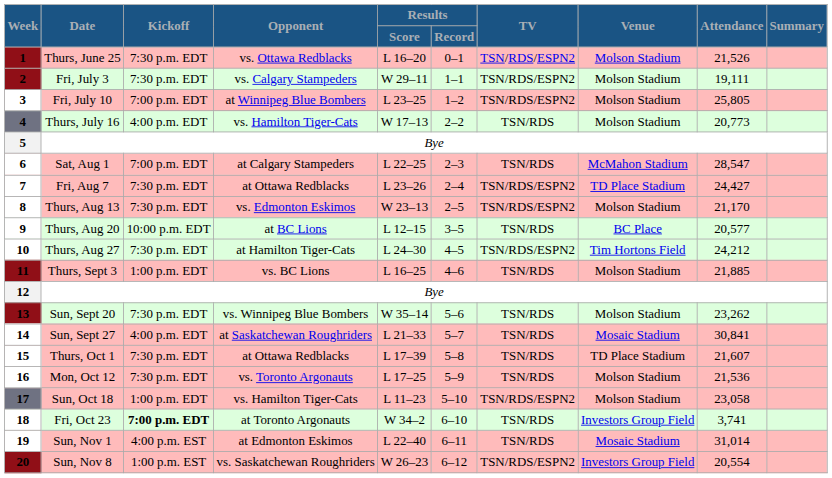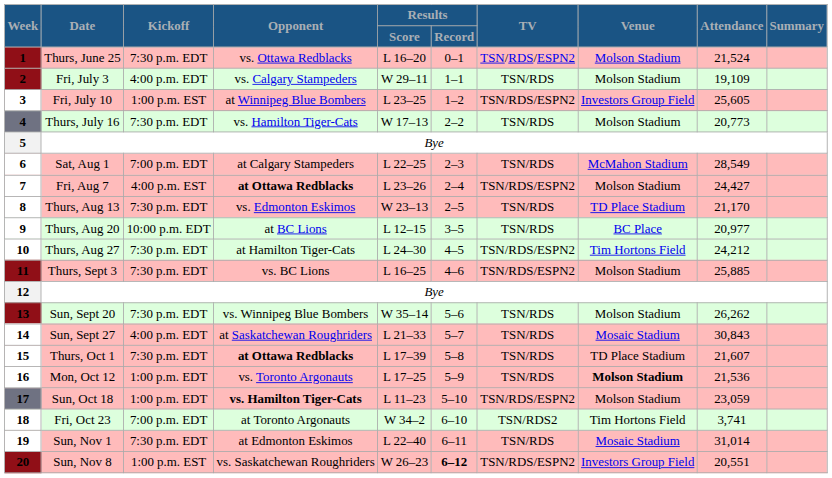 <table class="wikitable" style="font-size: 95%;">
 <tr>
 <th style="background:#1A5484;color:#A9AFB5;" rowspan=2>Week</th>
 <th style="background:#1A5484;color:#A9AFB5;" rowspan=2>Date</th>
 <th style="background:#1A5484;color:#A9AFB5;" rowspan=2>Kickoff</th>
 <th style="background:#1A5484;color:#A9AFB5;" rowspan=2>Opponent</th>
 <th style="background:#1A5484;color:#A9AFB5;" colspan=2>Results</th>
 <th style="background:#1A5484;color:#A9AFB5;" rowspan=2>TV</th>
 <th style="background:#1A5484;color:#A9AFB5;" rowspan=2>Venue</th>
 <th style="background:#1A5484;color:#A9AFB5;" rowspan=2>Attendance</th>
 <th style="background:#1A5484;color:#A9AFB5;" rowspan=2>Summary</th>
 </tr>
 <tr>
 <th style="background:#1A5484;color:#A9AFB5;">Score</th>
 <th style="background:#1A5484;color:#A9AFB5;">Record</th>
 </tr>
 <tr align="center" bgcolor="#ffbbbb">
 <th style="text-align:center; background:#900F17;"><span><strong>1</strong></span></th>
 <td align="center">Thurs, June 25</td>
 <td align="center">7:30 p.m. EDT</td>
 <td align="center">vs. <a href='#'>Ottawa Redblacks</a></td>
 <td align="center">L 16–20</td>
 <td align="center">0–1</td>
 <td align="center"><a href='#'>TSN</a>/<a href='#'>RDS</a>/<a href='#'>ESPN2</a></td>
 <td align="center"><a href='#'>Molson Stadium</a></td>
-<td align="center">21,526</td>
+<td align="center">21,524</td>
 <td align="center"></td>
 </tr>
 <tr align="center" bgcolor="#ddffdd">
 <th style="text-align:center; background:#900F17;"><span><strong>2</strong></span></th>
 <td align="center">Fri, July 3</td>
-<td align="center">7:30 p.m. EDT</td>
+<td align="center">4:00 p.m. EDT</td>
 <td align="center">vs. <a href='#'>Calgary Stampeders</a></td>
 <td align="center">W 29–11</td>
 <td align="center">1–1</td>
-<td align="center">TSN/RDS/ESPN2</td>
+<td align="center">TSN/RDS</td>
 <td align="center">Molson Stadium</td>
-<td align="center">19,111</td>
+<td align="center">19,109</td>
 <td align="center"></td>
 </tr>
 <tr align="center" bgcolor="#ffbbbb">
 <td style="text-align:center; background:white;"><span><strong>3</strong></span></td>
 <td align="center">Fri, July 10</td>
-<td align="center">7:00 p.m. EDT</td>
+<td align="center">1:00 p.m. EST</td>
 <td align="center">at <a href='#'>Winnipeg Blue Bombers</a></td>
 <td align="center">L 23–25</td>
 <td align="center">1–2</td>
 <td align="center">TSN/RDS/ESPN2</td>
-<td align="center">Molson Stadium</td>
-<td align="center">25,805</td>
+<td align="center"><a href='#'>Investors Group Field</a></td>
+<td align="center">25,605</td>
 <td align="center"></td>
 </tr>
 <tr align="center" bgcolor="#ddffdd">
 <th style="text-align:center; background:#6F7282;"><span><strong>4</strong></span></th>
 <td align="center">Thurs, July 16</td>
-<td align="center">4:00 p.m. EDT</td>
+<td align="center">7:30 p.m. EDT</td>
 <td align="center">vs. <a href='#'>Hamilton Tiger-Cats</a></td>
 <td align="center">W 17–13</td>
 <td align="center">2–2</td>
 <td align="center">TSN/RDS</td>
 <td align="center">Molson Stadium</td>
 <td align="center">20,773</td>
 <td align="center"></td>
 </tr>
 <tr align="center" bgcolor="#ffffff">
 <th align="center"><strong>5</strong></th>
 <td colspan=9 align="center" valign="middle"><em>Bye</em></td>
 </tr>
 <tr align="center" bgcolor="#ffbbbb">
 <td style="text-align:center; background:white;"><span><strong>6</strong></span></td>
 <td align="center">Sat, Aug 1</td>
 <td align="center">7:00 p.m. EDT</td>
 <td align="center">at Calgary Stampeders</td>
 <td align="center">L 22–25</td>
 <td align="center">2–3</td>
 <td align="center">TSN/RDS</td>
 <td align="center"><a href='#'>McMahon Stadium</a></td>
-<td align="center">28,547</td>
+<td align="center">28,549</td>
 <td align="center"></td>
 </tr>
 <tr align="center" bgcolor="#ffbbbb">
 <td style="text-align:center; background:white;"><span><strong>7</strong></span></td>
 <td align="center">Fri, Aug 7</td>
-<td align="center">7:30 p.m. EDT</td>
-<td align="center">at Ottawa Redblacks</td>
+<td align="center">4:00 p.m. EST</td>
+<td align="center"><strong>at Ottawa Redblacks</strong></td>
 <td align="center">L 23–26</td>
 <td align="center">2–4</td>
 <td align="center">TSN/RDS/ESPN2</td>
-<td align="center"><a href='#'>TD Place Stadium</a></td>
+<td align="center">Molson Stadium</td>
 <td align="center">24,427</td>
 <td align="center"></td>
 </tr>
 <tr align="center" bgcolor="#ffbbbb">
 <td style="text-align:center; background:white;"><span><strong>8</strong></span></td>
 <td align="center">Thurs, Aug 13</td>
 <td align="center">7:30 p.m. EDT</td>
 <td align="center">vs. <a href='#'>Edmonton Eskimos</a></td>
 <td align="center">W 23–13</td>
 <td align="center">2–5</td>
-<td align="center">TSN/RDS/ESPN2</td>
-<td align="center">Molson Stadium</td>
+<td align="center">TSN/RDS</td>
+<td align="center"><a href='#'>TD Place Stadium</a></td>
 <td align="center">21,170</td>
 <td align="center"></td>
 </tr>
 <tr align="center" bgcolor="#ddffdd">
 <td style="text-align:center; background:white;"><span><strong>9</strong></span></td>
 <td align="center">Thurs, Aug 20</td>
 <td align="center">10:00 p.m. EDT</td>
 <td align="center">at <a href='#'>BC Lions</a></td>
 <td align="center">L 12–15</td>
 <td align="center">3–5</td>
 <td align="center">TSN/RDS</td>
 <td align="center"><a href='#'>BC Place</a></td>
-<td align="center">20,577</td>
+<td align="center">20,977</td>
 <td align="center"></td>
 </tr>
 <tr align="center" bgcolor="#ddffdd">
 <td style="text-align:center; background:white;"><span><strong>10</strong></span></td>
 <td align="center">Thurs, Aug 27</td>
 <td align="center">7:30 p.m. EDT</td>
 <td align="center">at Hamilton Tiger-Cats</td>
 <td align="center">L 24–30 </td>
 <td align="center">4–5</td>
 <td align="center">TSN/RDS/ESPN2</td>
 <td align="center"><a href='#'>Tim Hortons Field</a></td>
 <td align="center">24,212</td>
 <td align="center"></td>
 </tr>
 <tr align="center" bgcolor="#ffbbbb">
 <th style="text-align:center; background:#900F17;"><span><strong>11</strong></span></th>
 <td align="center">Thurs, Sept 3</td>
-<td align="center">1:00 p.m. EDT</td>
+<td align="center">7:30 p.m. EDT</td>
 <td align="center">vs. BC Lions</td>
 <td align="center">L 16–25</td>
 <td align="center">4–6</td>
-<td align="center">TSN/RDS</td>
+<td align="center">TSN/RDS/ESPN2</td>
 <td align="center">Molson Stadium</td>
-<td align="center">21,885</td>
+<td align="center">25,885</td>
 <td align="center"></td>
 </tr>
 <tr align="center" bgcolor="#ffffff">
 <th align="center"><strong>12</strong></th>
 <td colspan=9 align="center" valign="middle"><em>Bye</em></td>
 </tr>
 <tr align="center" bgcolor="#ddffdd">
 <th style="text-align:center; background:#900F17;"><span><strong>13</strong></span></th>
 <td align="center">Sun, Sept 20</td>
 <td align="center">7:30 p.m. EDT</td>
 <td align="center">vs. Winnipeg Blue Bombers</td>
 <td align="center">W 35–14</td>
 <td align="center">5–6</td>
 <td align="center">TSN/RDS</td>
 <td align="center">Molson Stadium</td>
-<td align="center">23,262</td>
+<td align="center">26,262</td>
 <td align="center"></td>
 </tr>
 <tr align="center" bgcolor="#ffbbbb">
 <td style="text-align:center; background:white;"><span><strong>14</strong></span></td>
 <td align="center">Sun, Sept 27</td>
 <td align="center">4:00 p.m. EDT</td>
 <td align="center">at <a href='#'>Saskatchewan Roughriders</a></td>
 <td align="center">L 21–33</td>
 <td align="center">5–7</td>
 <td align="center">TSN/RDS</td>
 <td align="center"><a href='#'>Mosaic Stadium</a></td>
-<td align="center">30,841</td>
+<td align="center">30,843</td>
 <td align="center"></td>
 </tr>
 <tr align="center" bgcolor="#ffbbbb">
 <td style="text-align:center; background:white;"><span><strong>15</strong></span></td>
 <td align="center">Thurs, Oct 1</td>
 <td align="center">7:30 p.m. EDT</td>
-<td align="center">at Ottawa Redblacks</td>
+<td align="center"><strong>at Ottawa Redblacks</strong></td>
 <td align="center">L 17–39</td>
 <td align="center">5–8</td>
 <td align="center">TSN/RDS</td>
 <td align="center">TD Place Stadium</td>
 <td align="center">21,607</td>
 <td align="center"></td>
 </tr>
 <tr align="center" bgcolor="#ffbbbb">
 <td style="text-align:center; background:white;"><span><strong>16</strong></span></td>
 <td align="center">Mon, Oct 12</td>
-<td align="center">7:30 p.m. EDT</td>
+<td align="center">1:00 p.m. EDT</td>
 <td align="center">vs. <a href='#'>Toronto Argonauts</a></td>
 <td align="center">L 17–25</td>
 <td align="center">5–9</td>
 <td align="center">TSN/RDS</td>
-<td align="center">Molson Stadium</td>
+<td align="center"><strong>Molson Stadium</strong></td>
 <td align="center">21,536</td>
 <td align="center"></td>
 </tr>
 <tr align="center" bgcolor="#ffbbbb">
 <th style="text-align:center; background:#6F7282;"><span><strong>17</strong></span></th>
 <td align="center">Sun, Oct 18</td>
 <td align="center">1:00 p.m. EDT</td>
-<td align="center">vs. Hamilton Tiger-Cats</td>
+<td align="center"><strong>vs. Hamilton Tiger-Cats</strong></td>
 <td align="center">L 11–23</td>
 <td align="center">5–10</td>
 <td align="center">TSN/RDS/ESPN2</td>
 <td align="center">Molson Stadium</td>
-<td align="center">23,058</td>
+<td align="center">23,059</td>
 <td align="center"></td>
 </tr>
 <tr align="center" bgcolor="#ddffdd">
 <td style="text-align:center; background:white;"><span><strong>18</strong></span></td>
 <td align="center">Fri, Oct 23</td>
-<td align="center"><strong>7:00 p.m. EDT</strong></td>
+<td align="center">7:00 p.m. EDT</td>
 <td align="center">at Toronto Argonauts</td>
 <td align="center">W 34–2</td>
 <td align="center">6–10</td>
-<td align="center">TSN/RDS</td>
-<td align="center"><a href='#'>Investors Group Field</a></td>
+<td align="center">TSN/RDS2</td>
+<td align="center">Tim Hortons Field</td>
 <td align="center">3,741</td>
 <td align="center"></td>
 </tr>
 <tr align="center" bgcolor="#ffbbbb">
 <td style="text-align:center; background:white;"><span><strong>19</strong></span></td>
 <td align="center">Sun, Nov 1</td>
-<td align="center">4:00 p.m. EST</td>
+<td align="center">7:30 p.m. EDT</td>
 <td align="center">at Edmonton Eskimos</td>
 <td align="center">L 22–40</td>
 <td align="center">6–11</td>
 <td align="center">TSN/RDS</td>
 <td align="center"><a href='#'>Mosaic Stadium</a></td>
 <td align="center">31,014</td>
 <td align="center"></td>
 </tr>
 <tr align="center" bgcolor="#ffbbbb">
 <th style="text-align:center; background:#900F17;"><span><strong>20</strong></span></th>
 <td align="center">Sun, Nov 8</td>
 <td align="center">1:00 p.m. EST</td>
 <td align="center">vs. Saskatchewan Roughriders</td>
 <td align="center">W 26–23</td>
-<td align="center">6–12</td>
+<td align="center"><strong>6–12</strong></td>
 <td align="center">TSN/RDS/ESPN2</td>
 <td align="center"><a href='#'>Investors Group Field</a></td>
-<td align="center">20,554</td>
+<td align="center">20,551</td>
 <td align="center"></td>
 </tr>
 </table>
